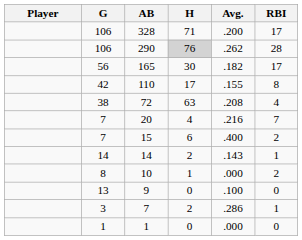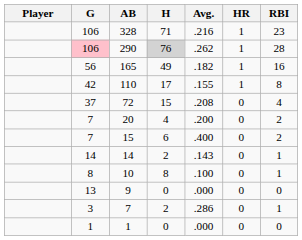 <table class="wikitable sortable">
 <tr>
 <th bgcolor="#DDDDFF" width="16%">Player</th>
 <th bgcolor="#DDDDFF" width="9%">G</th>
 <th bgcolor="#DDDDFF" width="9%">AB</th>
 <th bgcolor="#DDDDFF" width="9%">H</th>
 <th bgcolor="#DDDDFF" width="9%">Avg.</th>
+<th bgcolor="#DDDDFF" width="9%">HR</th>
 <th bgcolor="#DDDDFF" width="9%">RBI</th>
 </tr>
 <tr align="center">
 <td></td>
 <td>106</td>
 <td>328</td>
 <td>71</td>
-<td>.200</td>
-<td>17</td>
+<td>.216</td>
+<td>1</td>
+<td>23</td>
 </tr>
 <tr align="center">
 <td></td>
-<td>106</td>
+<td style="background: pink;">106</td>
 <td>290</td>
 <td style="background: lightgrey;">76</td>
 <td>.262</td>
+<td>1</td>
 <td>28</td>
 </tr>
 <tr align="center">
 <td></td>
 <td>56</td>
 <td>165</td>
-<td>30</td>
+<td>49</td>
 <td>.182</td>
-<td>17</td>
+<td>1</td>
+<td>16</td>
 </tr>
 <tr align="center">
 <td></td>
 <td>42</td>
 <td>110</td>
 <td>17</td>
 <td>.155</td>
+<td>1</td>
 <td>8</td>
 </tr>
 <tr align="center">
 <td></td>
-<td>38</td>
+<td>37</td>
 <td>72</td>
-<td>63</td>
+<td>15</td>
 <td>.208</td>
+<td>0</td>
 <td>4</td>
 </tr>
 <tr align="center">
 <td></td>
 <td>7</td>
 <td>20</td>
 <td>4</td>
-<td>.216</td>
-<td>7</td>
+<td>.200</td>
+<td>0</td>
+<td>2</td>
 </tr>
 <tr align="center">
 <td></td>
 <td>7</td>
 <td>15</td>
 <td>6</td>
 <td>.400</td>
+<td>0</td>
 <td>2</td>
 </tr>
 <tr align="center">
 <td></td>
 <td>14</td>
 <td>14</td>
 <td>2</td>
 <td>.143</td>
+<td>0</td>
 <td>1</td>
 </tr>
 <tr align="center">
 <td></td>
 <td>8</td>
 <td>10</td>
+<td>8</td>
+<td>.100</td>
+<td>0</td>
 <td>1</td>
-<td>.000</td>
-<td>2</td>
 </tr>
 <tr align="center">
 <td></td>
 <td>13</td>
 <td>9</td>
 <td>0</td>
-<td>.100</td>
+<td>.000</td>
+<td>0</td>
 <td>0</td>
 </tr>
 <tr align="center">
 <td></td>
 <td>3</td>
 <td>7</td>
 <td>2</td>
 <td>.286</td>
+<td>0</td>
 <td>1</td>
 </tr>
 <tr align="center">
 <td></td>
 <td>1</td>
 <td>1</td>
 <td>0</td>
 <td>.000</td>
 <td>0</td>
+<td>0</td>
 </tr>
 </table>
